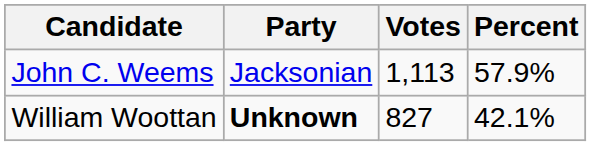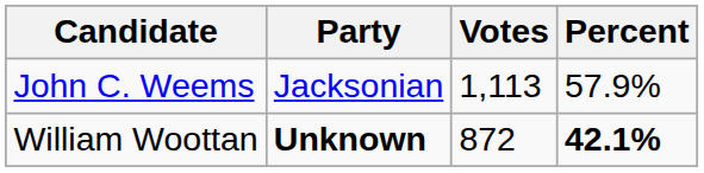 <table class=wikitable>
 <tr>
 <th>Candidate</th>
 <th>Party</th>
 <th>Votes</th>
 <th>Percent</th>
 </tr>
 <tr>
 <td><a href='#'>John C. Weems</a></td>
 <td><a href='#'>Jacksonian</a></td>
 <td>1,113</td>
 <td>57.9%</td>
 </tr>
 <tr>
 <td>William Woottan</td>
 <td><strong>Unknown</strong></td>
-<td>827</td>
-<td>42.1%</td>
+<td>872</td>
+<td><strong>42.1%</strong></td>
 </tr>
 </table>
